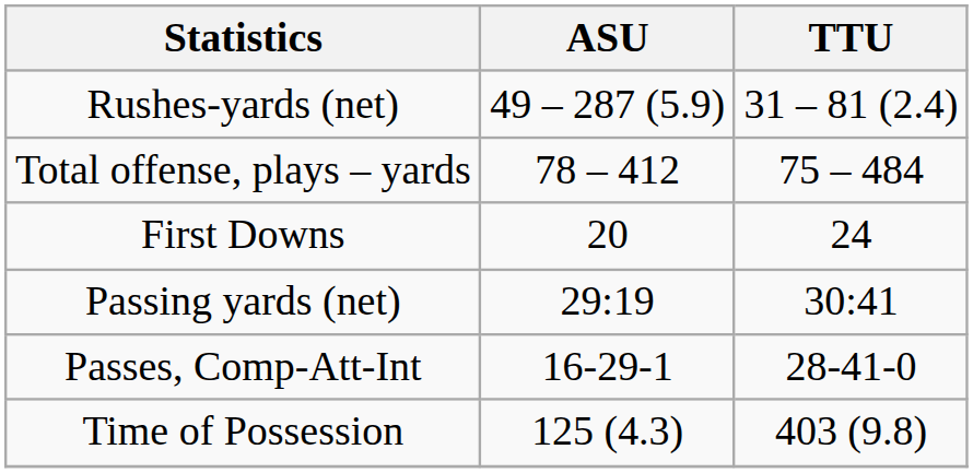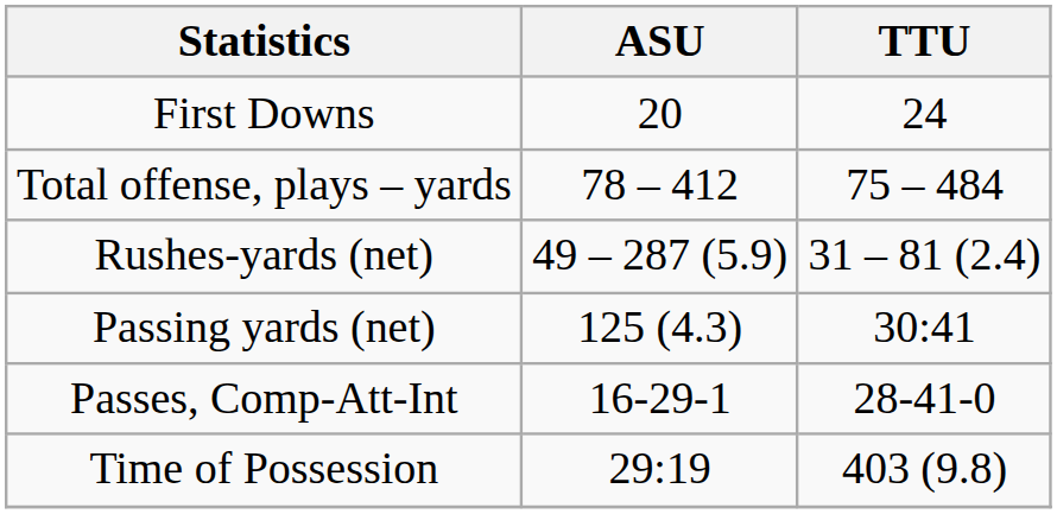 <table class="wikitable" style="text-align: center;">
 <tr>
 <th>Statistics</th>
 <th>ASU</th>
 <th>TTU</th>
 </tr>
 <tr>
-<td>Rushes-yards (net)</td>
-<td>49 – 287 (5.9)</td>
-<td>31 – 81 (2.4)</td>
+<td>First Downs</td>
+<td>20</td>
+<td>24</td>
 </tr>
 <tr>
 <td>Total offense, plays – yards</td>
 <td>78 – 412</td>
 <td>75 – 484</td>
 </tr>
 <tr>
-<td>First Downs</td>
-<td>20</td>
-<td>24</td>
+<td>Rushes-yards (net)</td>
+<td>49 – 287 (5.9)</td>
+<td>31 – 81 (2.4)</td>
 </tr>
 <tr>
 <td>Passing yards (net)</td>
-<td>29:19</td>
+<td>125 (4.3)</td>
 <td>30:41</td>
 </tr>
 <tr>
 <td>Passes, Comp-Att-Int</td>
 <td>16-29-1</td>
 <td>28-41-0</td>
 </tr>
 <tr>
 <td>Time of Possession</td>
-<td>125 (4.3)</td>
+<td>29:19</td>
 <td>403 (9.8)</td>
 </tr>
 <tr>
 </tr>
 </table>
